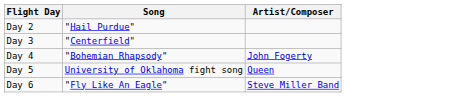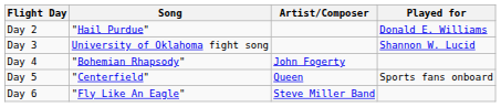 <table class="wikitable">
 <tr>
 <th>Flight Day</th>
 <th>Song</th>
 <th>Artist/Composer</th>
+<th>Played for</th>
 </tr>
 <tr>
 <td>Day 2</td>
 <td>"<a href='#'>Hail Purdue</a>"</td>
 <td></td>
+<td><a href='#'>Donald E. Williams</a></td>
 </tr>
 <tr>
 <td>Day 3</td>
-<td>"<a href='#'>Centerfield</a>"</td>
+<td><a href='#'>University of Oklahoma</a> fight song</td>
 <td></td>
+<td><a href='#'>Shannon W. Lucid</a></td>
 </tr>
 <tr>
 <td>Day 4</td>
 <td>"<a href='#'>Bohemian Rhapsody</a>"</td>
 <td><a href='#'>John Fogerty</a></td>
+<td></td>
 </tr>
 <tr>
 <td>Day 5</td>
-<td><a href='#'>University of Oklahoma</a> fight song</td>
+<td>"<a href='#'>Centerfield</a>"</td>
 <td><a href='#'>Queen</a></td>
+<td>Sports fans onboard</td>
 </tr>
 <tr>
 <td>Day 6</td>
 <td>"<a href='#'>Fly Like An Eagle</a>"</td>
 <td><a href='#'>Steve Miller Band</a></td>
+<td></td>
 </tr>
 </table>
